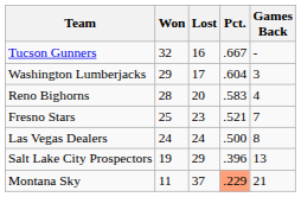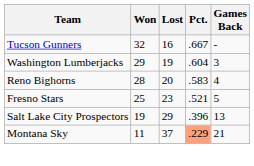 <table class="wikitable sortable" style="text-align: left;">
 <tr>
 <th scope="col">Team</th>
 <th scope="col">Won</th>
 <th scope="col">Lost</th>
 <th scope="col">Pct.</th>
 <th scope="col">Games<br>Back</th>
 </tr>
 <tr>
 <td><a href='#'>Tucson Gunners</a></td>
 <td>32</td>
 <td>16</td>
 <td>.667</td>
 <td>-</td>
 </tr>
 <tr>
 <td>Washington Lumberjacks</td>
 <td>29</td>
-<td>17</td>
+<td>19</td>
 <td>.604</td>
 <td>3</td>
 </tr>
 <tr>
 <td>Reno Bighorns</td>
 <td>28</td>
 <td>20</td>
 <td>.583</td>
 <td>4</td>
 </tr>
 <tr>
 <td>Fresno Stars</td>
 <td>25</td>
 <td>23</td>
 <td>.521</td>
-<td>7</td>
-</tr>
-<tr>
-<td>Las Vegas Dealers</td>
-<td>24</td>
-<td>24</td>
-<td>.500</td>
-<td>8</td>
+<td>5</td>
 </tr>
 <tr>
 <td>Salt Lake City Prospectors</td>
 <td>19</td>
 <td>29</td>
 <td>.396</td>
 <td>13</td>
 </tr>
 <tr>
 <td>Montana Sky</td>
 <td>11</td>
 <td>37</td>
 <td style="background: lightsalmon;">.229</td>
 <td>21</td>
 </tr>
 </table>
